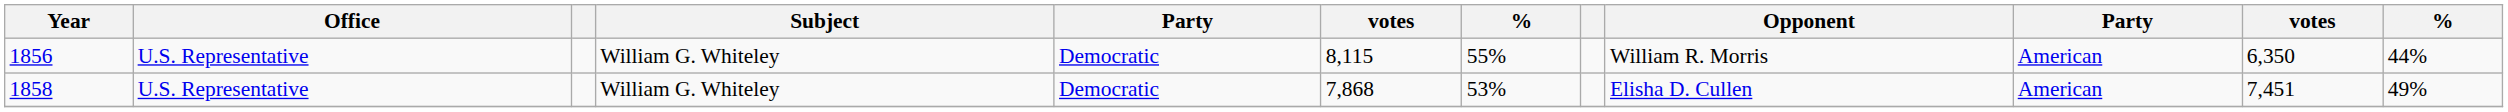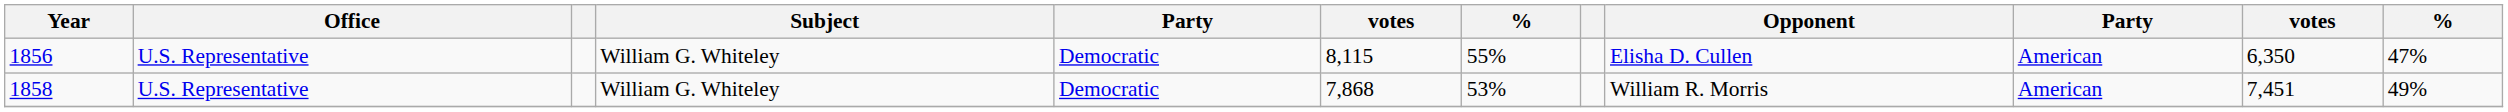 <table class=wikitable style="width: 94%" style="text-align: center;">
 <tr>
 <th>Year</th>
 <th>Office</th>
 <th></th>
 <th>Subject</th>
 <th>Party</th>
 <th>votes</th>
 <th>%</th>
 <th></th>
 <th>Opponent</th>
 <th>Party</th>
 <th>votes</th>
 <th>%</th>
 </tr>
 <tr>
 <td><a href='#'>1856</a></td>
 <td><a href='#'>U.S. Representative</a></td>
 <td></td>
 <td>William G. Whiteley</td>
 <td><a href='#'>Democratic</a></td>
 <td>8,115</td>
 <td>55%</td>
 <td></td>
-<td>William R. Morris</td>
+<td><a href='#'>Elisha D. Cullen</a></td>
 <td><a href='#'>American</a></td>
 <td>6,350</td>
-<td>44%</td>
+<td>47%</td>
 </tr>
 <tr>
 <td><a href='#'>1858</a></td>
 <td><a href='#'>U.S. Representative</a></td>
 <td></td>
 <td>William G. Whiteley</td>
 <td><a href='#'>Democratic</a></td>
 <td>7,868</td>
 <td>53%</td>
 <td></td>
-<td><a href='#'>Elisha D. Cullen</a></td>
+<td>William R. Morris</td>
 <td><a href='#'>American</a></td>
 <td>7,451</td>
 <td>49%</td>
 </tr>
 <tr>
 </tr>
 </table>
